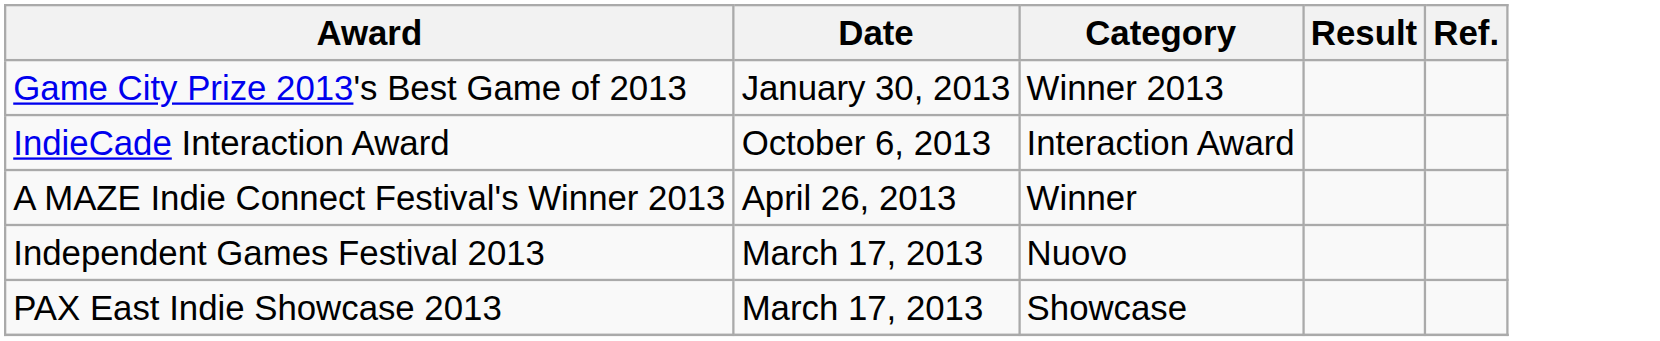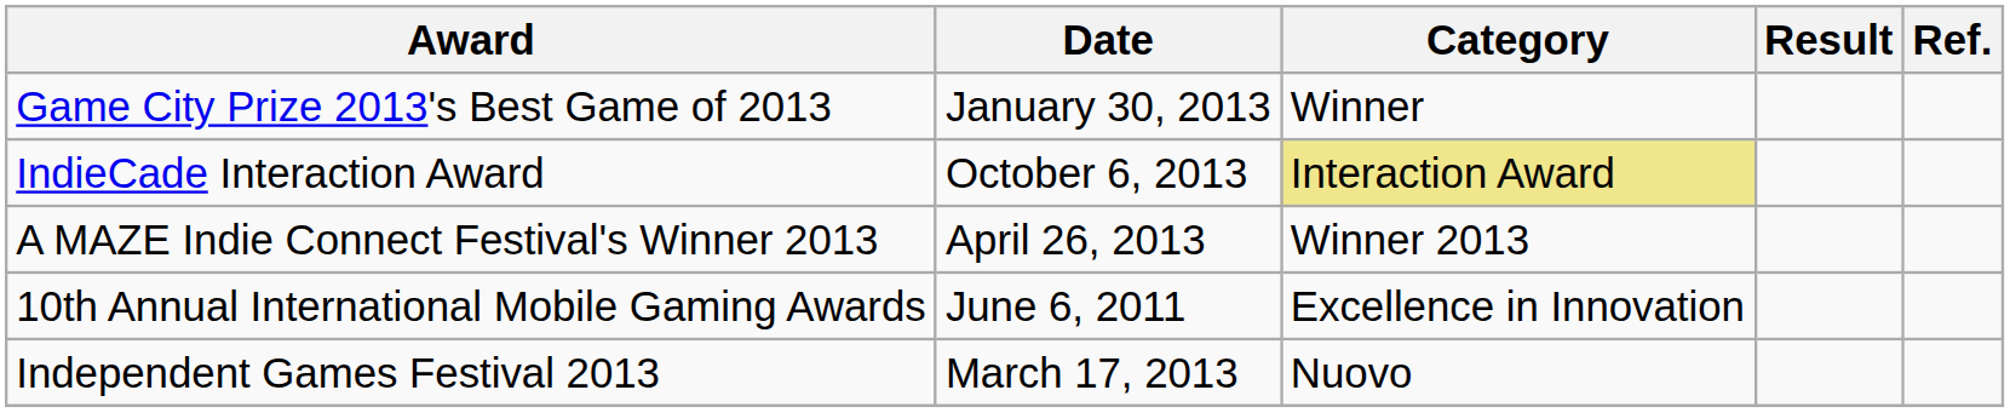 <table class="wikitable sortable" style="font-size: 95%;">
 <tr>
 <th>Award</th>
 <th>Date</th>
 <th>Category</th>
 <th>Result</th>
 <th class="unsortable">Ref.</th>
 </tr>
 <tr>
 <td rowspan="1"><a href='#'>Game City Prize 2013</a>'s Best Game of 2013</td>
 <td rowspan="1">January 30, 2013</td>
-<td>Winner 2013</td>
+<td>Winner</td>
 <td></td>
 <td style="text-align:center;"></td>
 </tr>
 <tr>
 <td rowspan="1"><a href='#'>IndieCade</a> Interaction Award</td>
 <td rowspan="1">October 6, 2013</td>
-<td>Interaction Award</td>
+<td style="background: khaki;">Interaction Award</td>
 <td></td>
 <td rowspan="1" style="text-align:center;"></td>
 </tr>
 <tr>
 <td rowspan="1">A MAZE Indie Connect Festival's Winner 2013</td>
 <td rowspan="1">April 26, 2013</td>
-<td>Winner</td>
+<td>Winner 2013</td>
 <td></td>
 <td style="text-align:center;"></td>
+</tr>
+<tr>
+<td rowspan="1">10th Annual International Mobile Gaming Awards</td>
+<td rowspan="1">June 6, 2011</td>
+<td>Excellence in Innovation</td>
+<td></td>
+<td rowspan="1" style="text-align:center;"></td>
 </tr>
 <tr>
 <td rowspan="1">Independent Games Festival 2013</td>
 <td rowspan="1">March 17, 2013</td>
 <td>Nuovo</td>
 <td></td>
 <td rowspan="1" style="text-align:center;"></td>
 </tr>
 <tr>
-<td rowspan="1">PAX East Indie Showcase 2013</td>
-<td rowspan="1">March 17, 2013</td>
-<td>Showcase</td>
-<td></td>
-<td rowspan="1" style="text-align:center;"></td>
-</tr>
-<tr>
 </tr>
 </table>
